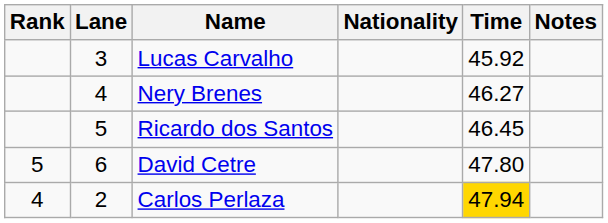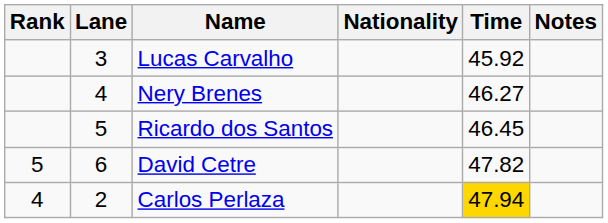 <table class="wikitable sortable" style="text-align:center">
 <tr>
 <th>Rank</th>
 <th>Lane</th>
 <th>Name</th>
 <th>Nationality</th>
 <th>Time</th>
 <th>Notes</th>
 </tr>
 <tr>
 <td></td>
 <td>3</td>
 <td align=left><a href='#'>Lucas Carvalho</a></td>
 <td align=left></td>
 <td>45.92</td>
 <td></td>
 </tr>
 <tr>
 <td></td>
 <td>4</td>
 <td align=left><a href='#'>Nery Brenes</a></td>
 <td align=left></td>
 <td>46.27</td>
 <td></td>
 </tr>
 <tr>
 <td></td>
 <td>5</td>
 <td align=left><a href='#'>Ricardo dos Santos</a></td>
 <td align=left></td>
 <td>46.45</td>
 <td></td>
 </tr>
 <tr>
 <td>5</td>
 <td>6</td>
 <td align=left><a href='#'>David Cetre</a></td>
 <td align=left></td>
-<td>47.80</td>
+<td>47.82</td>
 <td></td>
 </tr>
 <tr>
 <td>4</td>
 <td>2</td>
 <td align=left><a href='#'>Carlos Perlaza</a></td>
 <td align=left></td>
 <td style="background: gold;">47.94</td>
 <td></td>
 </tr>
 </table>
